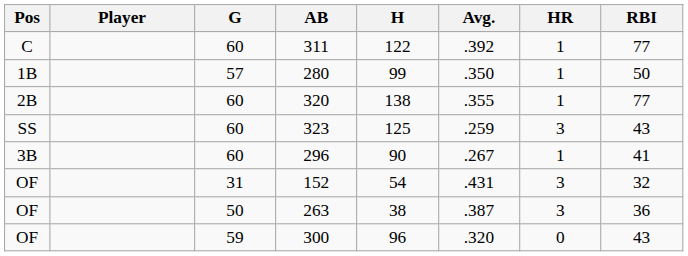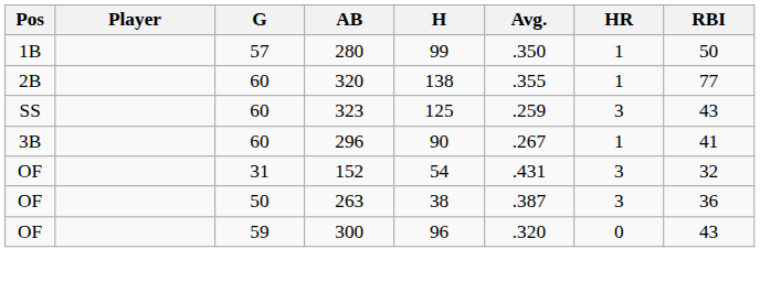 <table class="wikitable sortable">
 <tr>
 <th bgcolor="#DDDDFF" width="5%">Pos</th>
 <th bgcolor="#DDDDFF" width="16%">Player</th>
 <th bgcolor="#DDDDFF" width="9%">G</th>
 <th bgcolor="#DDDDFF" width="9%">AB</th>
 <th bgcolor="#DDDDFF" width="9%">H</th>
 <th bgcolor="#DDDDFF" width="9%">Avg.</th>
 <th bgcolor="#DDDDFF" width="9%">HR</th>
 <th bgcolor="#DDDDFF" width="9%">RBI</th>
-</tr>
-<tr align="center">
-<td>C</td>
-<td></td>
-<td>60</td>
-<td>311</td>
-<td>122</td>
-<td>.392</td>
-<td>1</td>
-<td>77</td>
 </tr>
 <tr align="center">
 <td>1B</td>
 <td></td>
 <td>57</td>
 <td>280</td>
 <td>99</td>
 <td>.350</td>
 <td>1</td>
 <td>50</td>
 </tr>
 <tr align="center">
 <td>2B</td>
 <td></td>
 <td>60</td>
 <td>320</td>
 <td>138</td>
 <td>.355</td>
 <td>1</td>
 <td>77</td>
 </tr>
 <tr align="center">
 <td>SS</td>
 <td></td>
 <td>60</td>
 <td>323</td>
 <td>125</td>
 <td>.259</td>
 <td>3</td>
 <td>43</td>
 </tr>
 <tr align="center">
 <td>3B</td>
 <td></td>
 <td>60</td>
 <td>296</td>
 <td>90</td>
 <td>.267</td>
 <td>1</td>
 <td>41</td>
 </tr>
 <tr align="center">
 <td>OF</td>
 <td></td>
 <td>31</td>
 <td>152</td>
 <td>54</td>
 <td>.431</td>
 <td>3</td>
 <td>32</td>
 </tr>
 <tr align="center">
 <td>OF</td>
 <td></td>
 <td>50</td>
 <td>263</td>
 <td>38</td>
 <td>.387</td>
 <td>3</td>
 <td>36</td>
 </tr>
 <tr align="center">
 <td>OF</td>
 <td></td>
 <td>59</td>
 <td>300</td>
 <td>96</td>
 <td>.320</td>
 <td>0</td>
 <td>43</td>
 </tr>
 </table>
